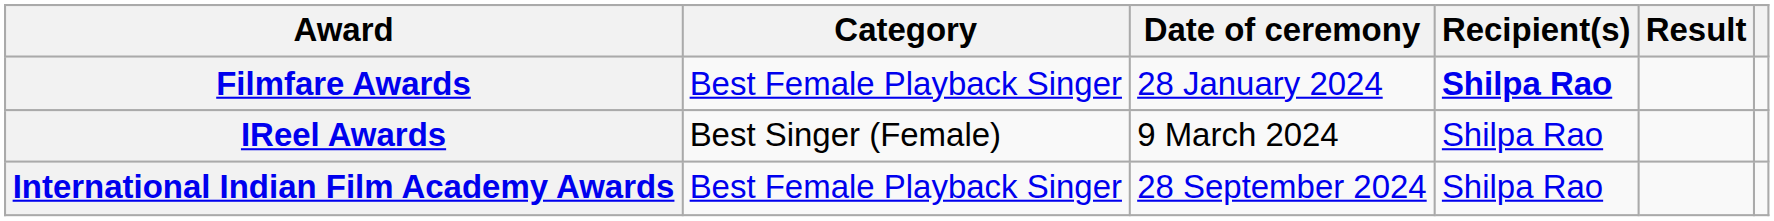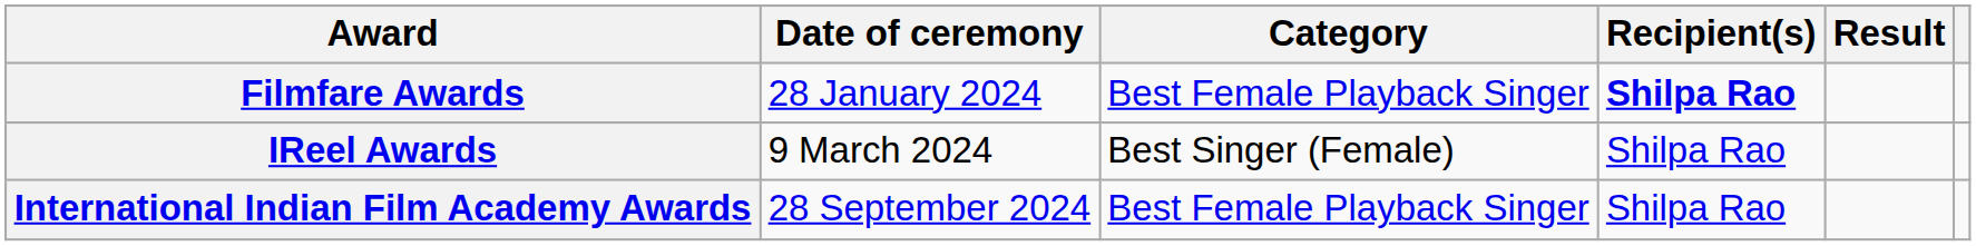 <table class="wikitable sortable plainrowheaders">
 <tr>
 <th scope="col">Award</th>
+<th scope="col">Date of ceremony</th>
 <th scope="col">Category</th>
-<th scope="col">Date of ceremony</th>
 <th scope="col">Recipient(s)</th>
 <th scope="col">Result</th>
 <th></th>
 </tr>
 <tr>
 <th scope="row"><a href='#'>Filmfare Awards</a></th>
+<td><a href='#'>28 January 2024</a></td>
 <td><a href='#'>Best Female Playback Singer</a></td>
-<td><a href='#'>28 January 2024</a></td>
 <td><strong><a href='#'>Shilpa Rao</a></strong></td>
 <td></td>
 <td></td>
 </tr>
 <tr>
 <th scope="row"><a href='#'>IReel Awards</a></th>
+<td>9 March 2024</td>
 <td>Best Singer (Female)</td>
-<td>9 March 2024</td>
 <td><a href='#'>Shilpa Rao</a></td>
 <td></td>
 <td></td>
 </tr>
 <tr>
 <th scope="row"><a href='#'>International Indian Film Academy Awards</a></th>
+<td><a href='#'>28 September 2024</a></td>
 <td><a href='#'>Best Female Playback Singer</a></td>
-<td><a href='#'>28 September 2024</a></td>
 <td><a href='#'>Shilpa Rao</a></td>
 <td></td>
 <td></td>
 </tr>
 </table>
